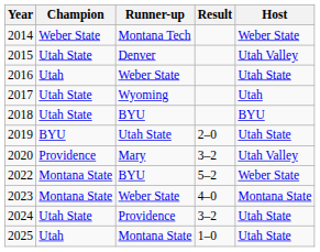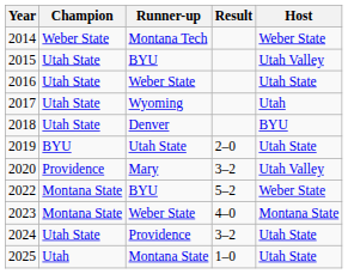 <table class="wikitable">
 <tr>
 <th>Year</th>
 <th>Champion</th>
 <th>Runner-up</th>
 <th>Result</th>
 <th>Host</th>
 </tr>
 <tr>
 <td>2014</td>
 <td><a href='#'>Weber State</a></td>
 <td><a href='#'>Montana Tech</a></td>
 <td></td>
 <td><a href='#'>Weber State</a></td>
 </tr>
 <tr>
 <td>2015</td>
 <td><a href='#'>Utah State</a></td>
-<td><a href='#'>Denver</a></td>
+<td><a href='#'>BYU</a></td>
 <td></td>
 <td><a href='#'>Utah Valley</a></td>
 </tr>
 <tr>
 <td>2016</td>
-<td><a href='#'>Utah</a></td>
+<td><a href='#'>Utah State</a></td>
 <td><a href='#'>Weber State</a></td>
 <td></td>
 <td><a href='#'>Utah State</a></td>
 </tr>
 <tr>
 <td>2017</td>
 <td><a href='#'>Utah State</a></td>
 <td><a href='#'>Wyoming</a></td>
 <td></td>
 <td><a href='#'>Utah</a></td>
 </tr>
 <tr>
 <td>2018</td>
 <td><a href='#'>Utah State</a></td>
-<td><a href='#'>BYU</a></td>
+<td><a href='#'>Denver</a></td>
 <td></td>
 <td><a href='#'>BYU</a></td>
 </tr>
 <tr>
 <td>2019</td>
 <td><a href='#'>BYU</a></td>
 <td><a href='#'>Utah State</a></td>
 <td>2–0</td>
 <td><a href='#'>Utah State</a></td>
 </tr>
 <tr>
 <td>2020</td>
 <td><a href='#'>Providence</a></td>
 <td><a href='#'>Mary</a></td>
 <td>3–2</td>
 <td><a href='#'>Utah Valley</a></td>
 </tr>
 <tr>
 <td>2022</td>
 <td><a href='#'>Montana State</a></td>
 <td><a href='#'>BYU</a></td>
 <td>5–2</td>
 <td><a href='#'>Weber State</a></td>
 </tr>
 <tr>
 <td>2023</td>
 <td><a href='#'>Montana State</a></td>
 <td><a href='#'>Weber State</a></td>
 <td>4–0</td>
 <td><a href='#'>Montana State</a></td>
 </tr>
 <tr>
 <td>2024</td>
 <td><a href='#'>Utah State</a></td>
 <td><a href='#'>Providence</a></td>
 <td>3–2</td>
 <td><a href='#'>Utah State</a></td>
 </tr>
 <tr>
 <td>2025</td>
 <td><a href='#'>Utah</a></td>
 <td><a href='#'>Montana State</a></td>
 <td>1–0</td>
 <td><a href='#'>Utah State</a></td>
 </tr>
 </table>
